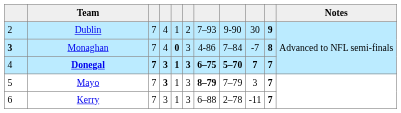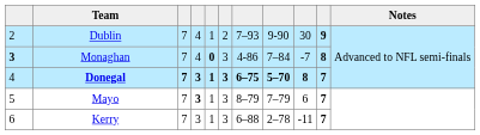 <table style=border-collapse:collapse border=1 cellspacing=0 cellpadding=5>
 <tr align=center bgcolor=#efefef>
 <th width=28></th>
 <th width=190>Team</th>
 <th></th>
 <th></th>
 <th></th>
 <th></th>
 <th></th>
 <th></th>
 <th></th>
 <th></th>
 <th>Notes</th>
 </tr>
 <tr align=center style="background:#BBEBFF;">
 <td style="text-align:left;">2</td>
 <td><a href='#'>Dublin</a></td>
 <td>7</td>
 <td>4</td>
 <td>1</td>
 <td>2</td>
 <td>7–93</td>
 <td>9-90</td>
 <td>30</td>
 <td><strong>9</strong></td>
 <td rowspan=3>Advanced to NFL semi-finals</td>
 </tr>
 <tr align=center style="background:#BBEBFF;">
 <td style="text-align:left;"><strong>3</strong></td>
 <td><a href='#'>Monaghan</a></td>
 <td>7</td>
 <td>4</td>
 <td><strong>0</strong></td>
 <td>3</td>
 <td>4-86</td>
 <td>7–84</td>
 <td>-7</td>
 <td><strong>8</strong></td>
 </tr>
 <tr align=center style="background:#BBEBFF;">
 <td style="text-align:left;">4</td>
 <td><strong><a href='#'>Donegal</a></strong></td>
 <td><strong>7</strong></td>
 <td><strong>3</strong></td>
 <td><strong>1</strong></td>
 <td><strong>3</strong></td>
 <td><strong>6–75</strong></td>
 <td><strong>5–70</strong></td>
-<td><strong>7</strong></td>
+<td><strong>8</strong></td>
 <td><strong>7</strong></td>
 </tr>
 <tr align=center style="background:#FFFFFF;">
 <td style="text-align:left;">5</td>
 <td><a href='#'>Mayo</a></td>
 <td>7</td>
 <td><strong>3</strong></td>
 <td>1</td>
 <td>3</td>
-<td><strong>8–79</strong></td>
+<td>8–79</td>
 <td>7–79</td>
-<td>3</td>
+<td>6</td>
 <td><strong>7</strong></td>
 </tr>
 <tr align=center style="background:#FFFFFF;">
 <td style="text-align:left;">6</td>
 <td><a href='#'>Kerry</a></td>
 <td>7</td>
 <td>3</td>
 <td>1</td>
 <td>3</td>
 <td>6–88</td>
 <td>2–78</td>
 <td>-11</td>
 <td><strong>7</strong></td>
 </tr>
 </table>
